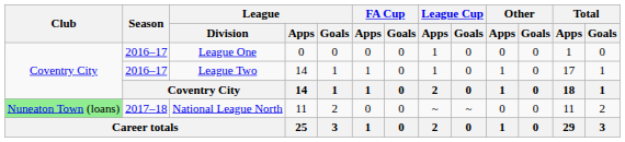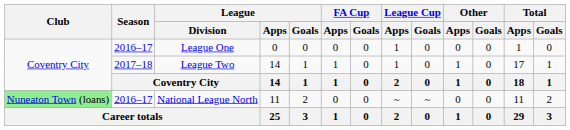 <table class="wikitable" style="text-align: center">
 <tr>
 <th rowspan="2">Club</th>
 <th rowspan="2">Season</th>
 <th colspan="3">League</th>
 <th colspan="2"><a href='#'>FA Cup</a></th>
 <th colspan="2"><a href='#'>League Cup</a></th>
 <th colspan="2">Other</th>
 <th colspan="2">Total</th>
 </tr>
 <tr>
 <th>Division</th>
 <th>Apps</th>
 <th>Goals</th>
 <th>Apps</th>
 <th>Goals</th>
 <th>Apps</th>
 <th>Goals</th>
 <th>Apps</th>
 <th>Goals</th>
 <th>Apps</th>
 <th>Goals</th>
 </tr>
 <tr>
 <td rowspan="3"><a href='#'>Coventry City</a></td>
 <td><a href='#'>2016–17</a></td>
 <td><a href='#'>League One</a></td>
 <td>0</td>
 <td>0</td>
 <td>0</td>
 <td>0</td>
 <td>1</td>
 <td>0</td>
 <td>0</td>
 <td>0</td>
 <td>1</td>
 <td>0</td>
 </tr>
 <tr>
-<td><a href='#'>2016–17</a></td>
+<td><a href='#'>2017–18</a></td>
 <td><a href='#'>League Two</a></td>
 <td>14</td>
 <td>1</td>
 <td>1</td>
 <td>0</td>
 <td>1</td>
 <td>0</td>
 <td>1</td>
 <td>0</td>
 <td>17</td>
 <td>1</td>
 </tr>
 <tr>
 <th colspan="2">Coventry City</th>
 <th>14</th>
 <th>1</th>
 <th>1</th>
 <th>0</th>
 <th>2</th>
 <th>0</th>
 <th>1</th>
 <th>0</th>
 <th>18</th>
 <th>1</th>
 </tr>
 <tr>
 <td style="background: lightgreen;"><a href='#'>Nuneaton Town</a> (loans)</td>
-<td><a href='#'>2017–18</a></td>
+<td><a href='#'>2016–17</a></td>
 <td><a href='#'>National League North</a></td>
 <td>11</td>
 <td>2</td>
 <td>0</td>
 <td>0</td>
 <td>~</td>
 <td>~</td>
 <td>0</td>
 <td>0</td>
 <td>11</td>
 <td>2</td>
 </tr>
 <tr>
 <th colspan="3">Career totals</th>
 <th>25</th>
 <th>3</th>
 <th>1</th>
 <th>0</th>
 <th>2</th>
 <th>0</th>
 <th>1</th>
 <th>0</th>
 <th>29</th>
 <th>3</th>
 </tr>
 </table>
